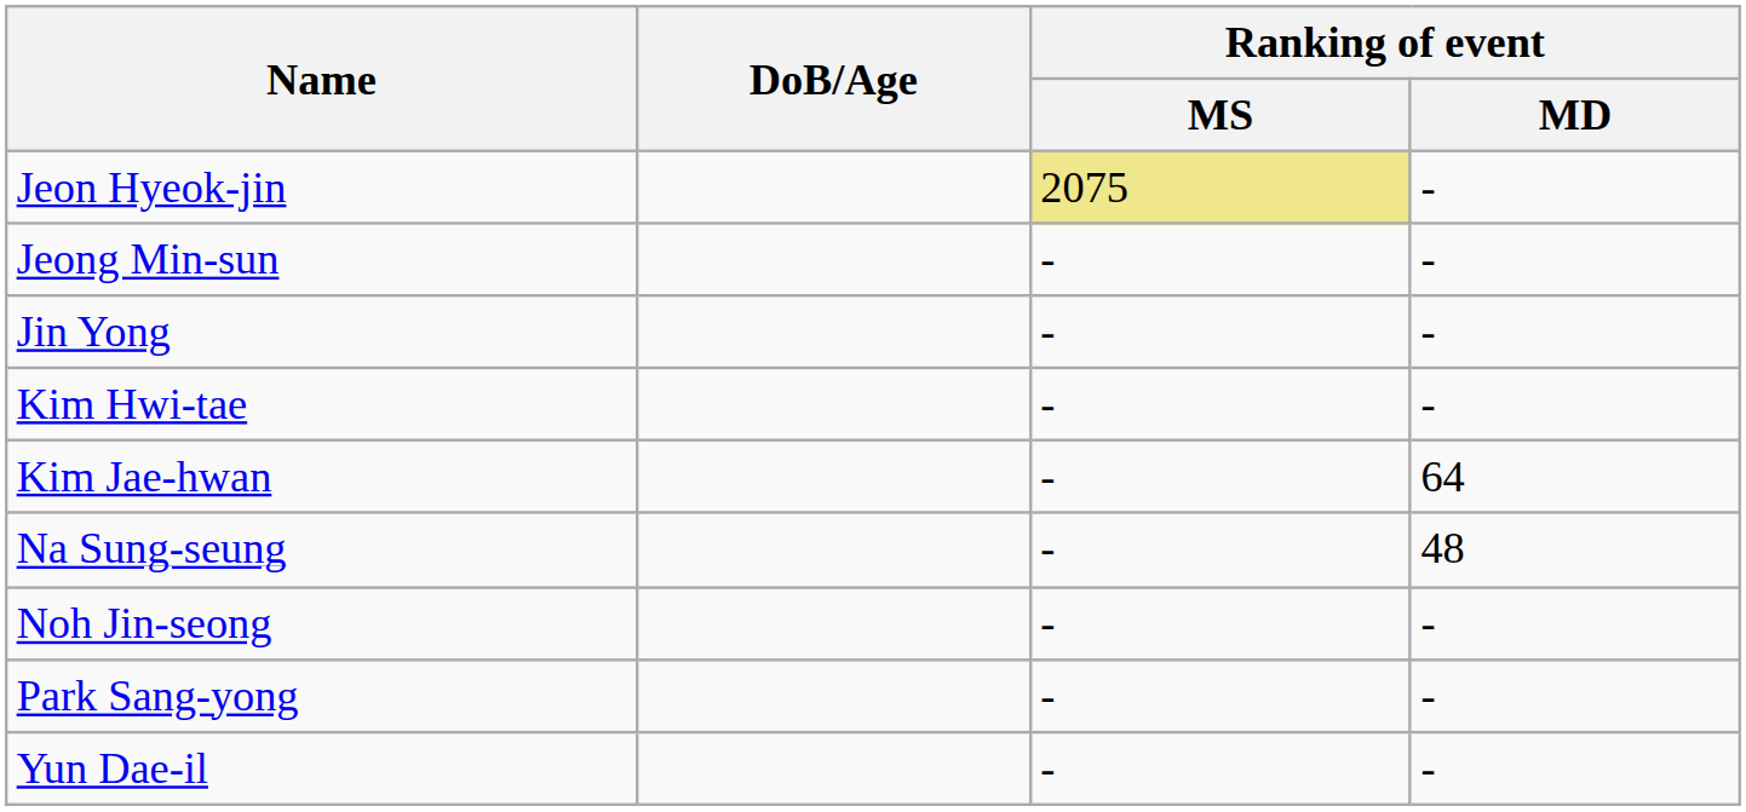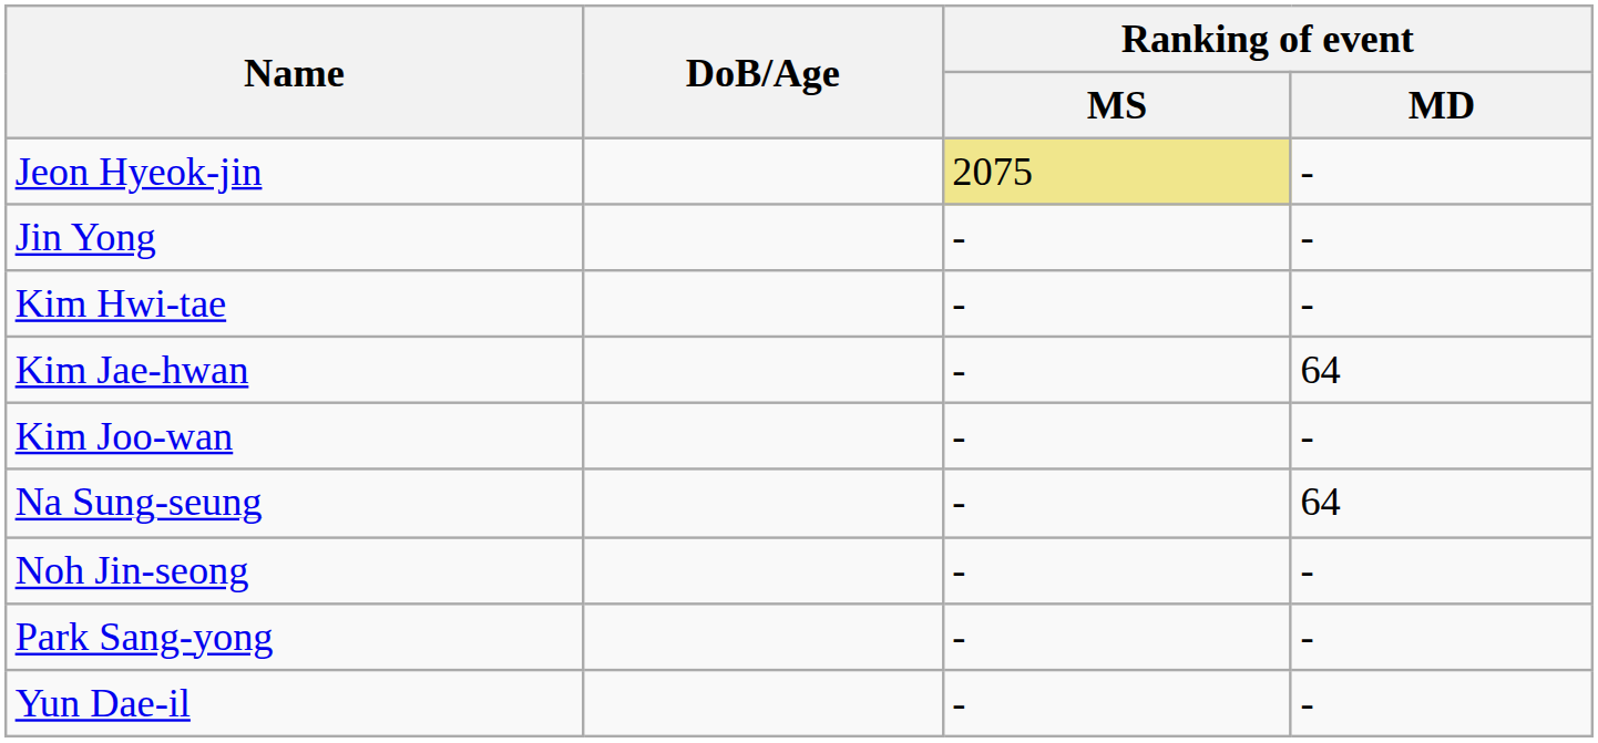 <table class="wikitable" style="width:600px; font-size:95%;">
 <tr>
 <th rowspan="2" align="left">Name</th>
 <th rowspan="2" align="left">DoB/Age</th>
 <th colspan="2" align="center">Ranking of event</th>
 </tr>
 <tr>
 <th align="left">MS</th>
 <th align="left">MD</th>
 </tr>
 <tr>
 <td><a href='#'>Jeon Hyeok-jin</a></td>
 <td></td>
 <td style="background: khaki;">2075</td>
-<td>-</td>
-</tr>
-<tr>
-<td><a href='#'>Jeong Min-sun</a></td>
-<td></td>
-<td>-</td>
 <td>-</td>
 </tr>
 <tr>
 <td><a href='#'>Jin Yong</a></td>
 <td></td>
 <td>-</td>
 <td>-</td>
 </tr>
 <tr>
 <td><a href='#'>Kim Hwi-tae</a></td>
 <td></td>
 <td>-</td>
 <td>-</td>
 </tr>
 <tr>
 <td><a href='#'>Kim Jae-hwan</a></td>
 <td></td>
 <td>-</td>
 <td>64</td>
 </tr>
 <tr>
+<td><a href='#'>Kim Joo-wan</a></td>
+<td></td>
+<td>-</td>
+<td>-</td>
+</tr>
+<tr>
 <td><a href='#'>Na Sung-seung</a></td>
 <td></td>
 <td>-</td>
-<td>48</td>
+<td>64</td>
 </tr>
 <tr>
 <td><a href='#'>Noh Jin-seong</a></td>
 <td></td>
 <td>-</td>
 <td>-</td>
 </tr>
 <tr>
 <td><a href='#'>Park Sang-yong</a></td>
 <td></td>
 <td>-</td>
 <td>-</td>
 </tr>
 <tr>
 <td><a href='#'>Yun Dae-il</a></td>
 <td></td>
 <td>-</td>
 <td>-</td>
 </tr>
 </table>
